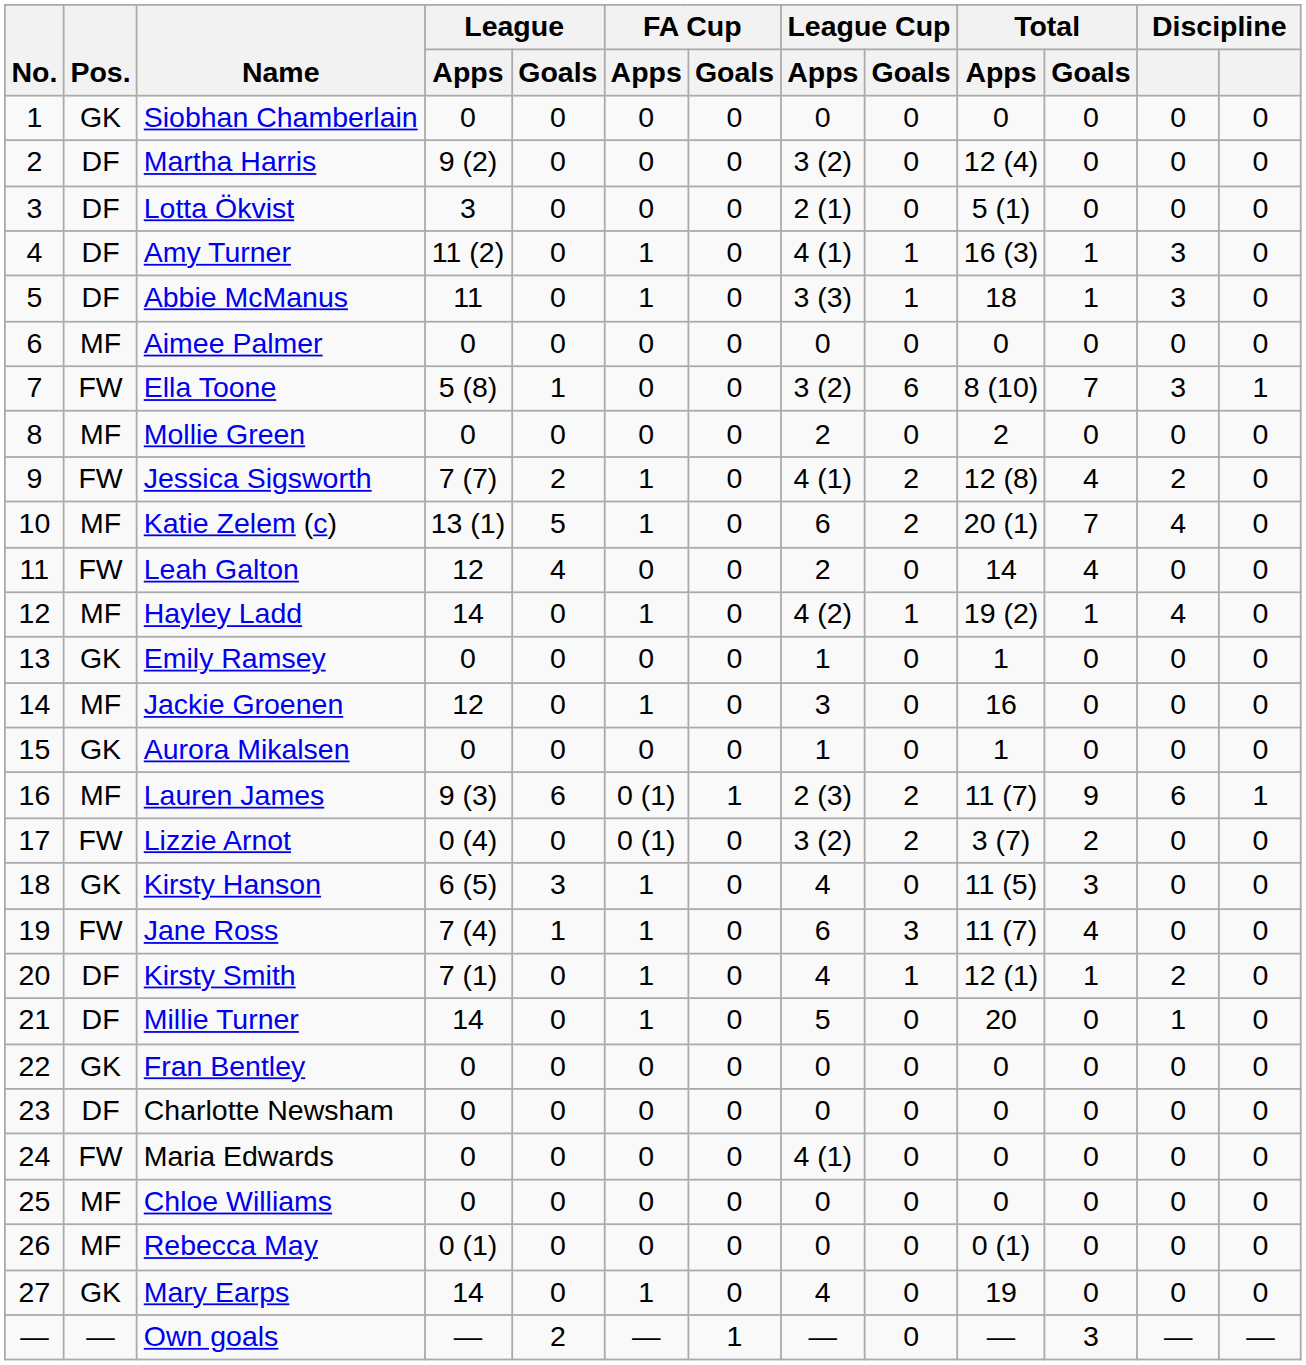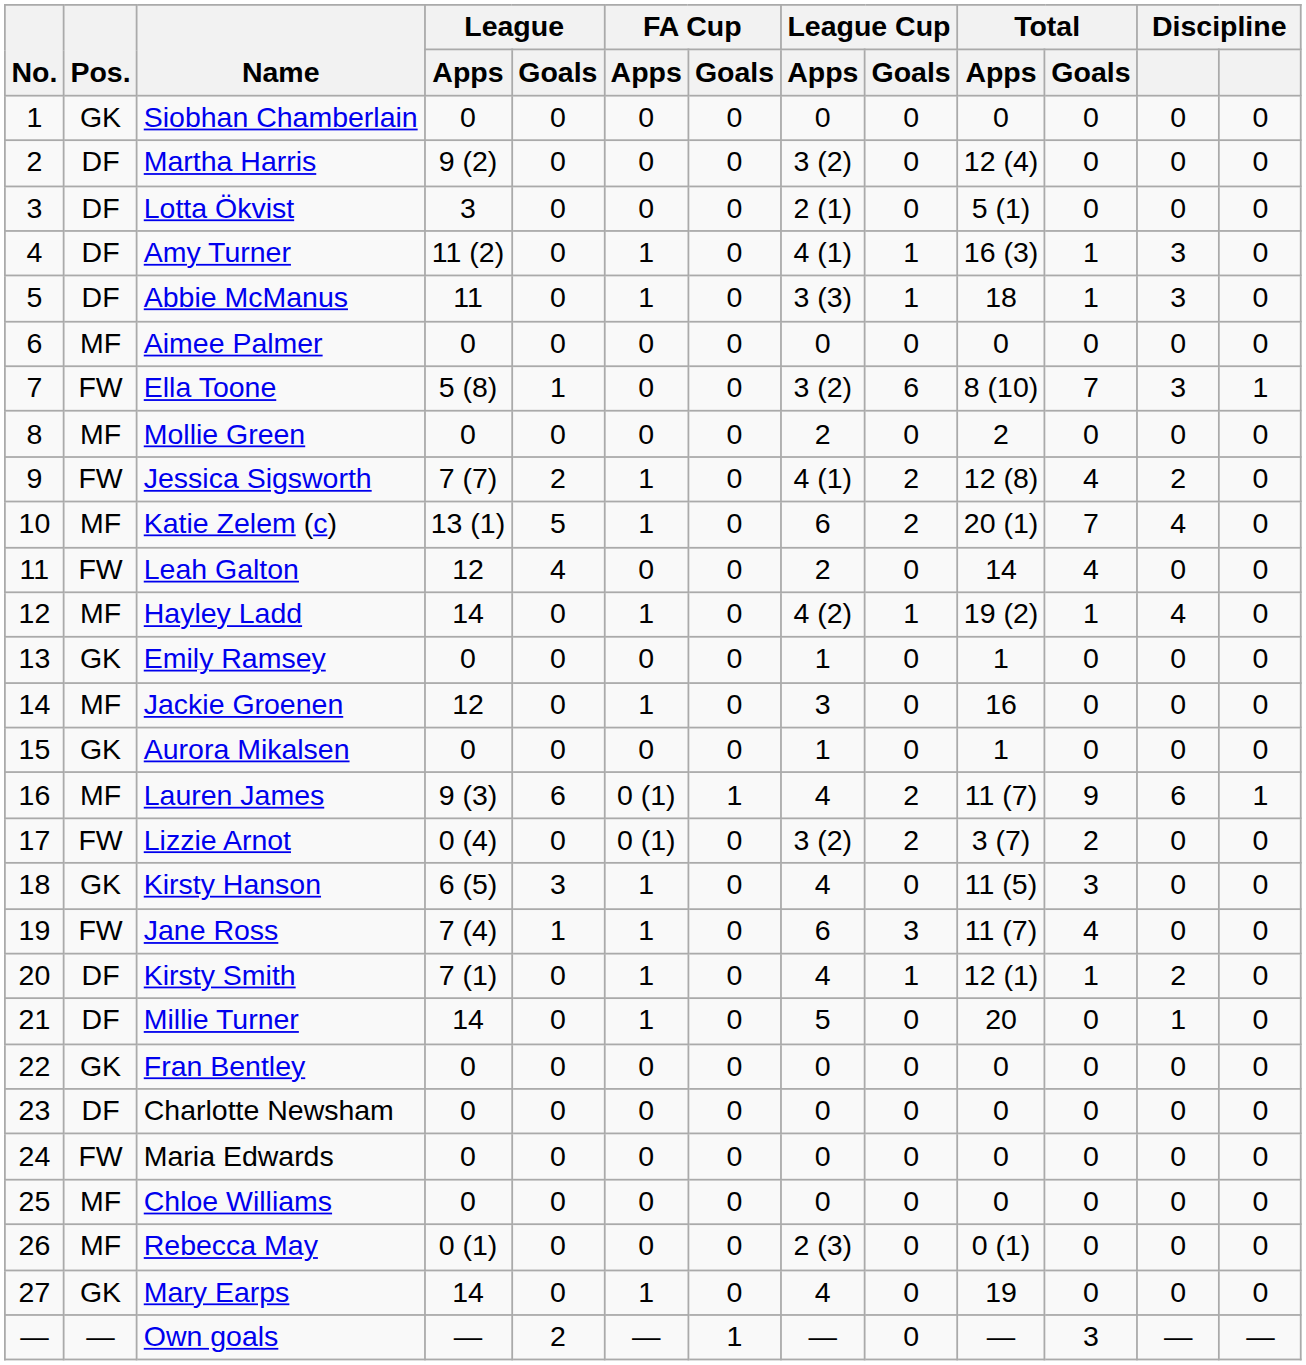 <table class="wikitable" style="text-align:center">
 <tr>
 <th rowspan="2" valign="bottom">No.</th>
 <th rowspan="2" valign="bottom">Pos.</th>
 <th rowspan="2" valign="bottom">Name</th>
 <th colspan="2" width="85">League</th>
 <th colspan="2" width="85">FA Cup</th>
 <th colspan="2" width="85">League Cup</th>
 <th colspan="2" width="85">Total</th>
 <th colspan="2" width="85">Discipline</th>
 </tr>
 <tr>
 <th>Apps</th>
 <th>Goals</th>
 <th>Apps</th>
 <th>Goals</th>
 <th>Apps</th>
 <th>Goals</th>
 <th>Apps</th>
 <th>Goals</th>
 <th></th>
 <th></th>
 </tr>
 <tr>
 <td>1</td>
 <td>GK</td>
 <td align="left"> <a href='#'>Siobhan Chamberlain</a></td>
 <td>0</td>
 <td>0</td>
 <td>0</td>
 <td>0</td>
 <td>0</td>
 <td>0</td>
 <td>0</td>
 <td>0</td>
 <td>0</td>
 <td>0</td>
 </tr>
 <tr>
 <td>2</td>
 <td>DF</td>
 <td align="left"> <a href='#'>Martha Harris</a></td>
 <td>9 (2)</td>
 <td>0</td>
 <td>0</td>
 <td>0</td>
 <td>3 (2)</td>
 <td>0</td>
 <td>12 (4)</td>
 <td>0</td>
 <td>0</td>
 <td>0</td>
 </tr>
 <tr>
 <td>3</td>
 <td>DF</td>
 <td align="left"> <a href='#'>Lotta Ökvist</a></td>
 <td>3</td>
 <td>0</td>
 <td>0</td>
 <td>0</td>
 <td>2 (1)</td>
 <td>0</td>
 <td>5 (1)</td>
 <td>0</td>
 <td>0</td>
 <td>0</td>
 </tr>
 <tr>
 <td>4</td>
 <td>DF</td>
 <td align="left"> <a href='#'>Amy Turner</a></td>
 <td>11 (2)</td>
 <td>0</td>
 <td>1</td>
 <td>0</td>
 <td>4 (1)</td>
 <td>1</td>
 <td>16 (3)</td>
 <td>1</td>
 <td>3</td>
 <td>0</td>
 </tr>
 <tr>
 <td>5</td>
 <td>DF</td>
 <td align="left"> <a href='#'>Abbie McManus</a></td>
 <td>11</td>
 <td>0</td>
 <td>1</td>
 <td>0</td>
 <td>3 (3)</td>
 <td>1</td>
 <td>18</td>
 <td>1</td>
 <td>3</td>
 <td>0</td>
 </tr>
 <tr>
 <td>6</td>
 <td>MF</td>
 <td align="left"> <a href='#'>Aimee Palmer</a></td>
 <td>0</td>
 <td>0</td>
 <td>0</td>
 <td>0</td>
 <td>0</td>
 <td>0</td>
 <td>0</td>
 <td>0</td>
 <td>0</td>
 <td>0</td>
 </tr>
 <tr>
 <td>7</td>
 <td>FW</td>
 <td align="left"> <a href='#'>Ella Toone</a></td>
 <td>5 (8)</td>
 <td>1</td>
 <td>0</td>
 <td>0</td>
 <td>3 (2)</td>
 <td>6</td>
 <td>8 (10)</td>
 <td>7</td>
 <td>3</td>
 <td>1</td>
 </tr>
 <tr>
 <td>8</td>
 <td>MF</td>
 <td align="left"> <a href='#'>Mollie Green</a></td>
 <td>0</td>
 <td>0</td>
 <td>0</td>
 <td>0</td>
 <td>2</td>
 <td>0</td>
 <td>2</td>
 <td>0</td>
 <td>0</td>
 <td>0</td>
 </tr>
 <tr>
 <td>9</td>
 <td>FW</td>
 <td align="left"> <a href='#'>Jessica Sigsworth</a></td>
 <td>7 (7)</td>
 <td>2</td>
 <td>1</td>
 <td>0</td>
 <td>4 (1)</td>
 <td>2</td>
 <td>12 (8)</td>
 <td>4</td>
 <td>2</td>
 <td>0</td>
 </tr>
 <tr>
 <td>10</td>
 <td>MF</td>
 <td align="left"> <a href='#'>Katie Zelem</a> (<a href='#'>c</a>)</td>
 <td>13 (1)</td>
 <td>5</td>
 <td>1</td>
 <td>0</td>
 <td>6</td>
 <td>2</td>
 <td>20 (1)</td>
 <td>7</td>
 <td>4</td>
 <td>0</td>
 </tr>
 <tr>
 <td>11</td>
 <td>FW</td>
 <td align="left"> <a href='#'>Leah Galton</a></td>
 <td>12</td>
 <td>4</td>
 <td>0</td>
 <td>0</td>
 <td>2</td>
 <td>0</td>
 <td>14</td>
 <td>4</td>
 <td>0</td>
 <td>0</td>
 </tr>
 <tr>
 <td>12</td>
 <td>MF</td>
 <td align="left"> <a href='#'>Hayley Ladd</a></td>
 <td>14</td>
 <td>0</td>
 <td>1</td>
 <td>0</td>
 <td>4 (2)</td>
 <td>1</td>
 <td>19 (2)</td>
 <td>1</td>
 <td>4</td>
 <td>0</td>
 </tr>
 <tr>
 <td>13</td>
 <td>GK</td>
 <td align="left"> <a href='#'>Emily Ramsey</a></td>
 <td>0</td>
 <td>0</td>
 <td>0</td>
 <td>0</td>
 <td>1</td>
 <td>0</td>
 <td>1</td>
 <td>0</td>
 <td>0</td>
 <td>0</td>
 </tr>
 <tr>
 <td>14</td>
 <td>MF</td>
 <td align="left"> <a href='#'>Jackie Groenen</a></td>
 <td>12</td>
 <td>0</td>
 <td>1</td>
 <td>0</td>
 <td>3</td>
 <td>0</td>
 <td>16</td>
 <td>0</td>
 <td>0</td>
 <td>0</td>
 </tr>
 <tr>
 <td>15</td>
 <td>GK</td>
 <td align="left"> <a href='#'>Aurora Mikalsen</a></td>
 <td>0</td>
 <td>0</td>
 <td>0</td>
 <td>0</td>
 <td>1</td>
 <td>0</td>
 <td>1</td>
 <td>0</td>
 <td>0</td>
 <td>0</td>
 </tr>
 <tr>
 <td>16</td>
 <td>MF</td>
 <td align="left"> <a href='#'>Lauren James</a></td>
 <td>9 (3)</td>
 <td>6</td>
 <td>0 (1)</td>
 <td>1</td>
-<td>2 (3)</td>
+<td>4</td>
 <td>2</td>
 <td>11 (7)</td>
 <td>9</td>
 <td>6</td>
 <td>1</td>
 </tr>
 <tr>
 <td>17</td>
 <td>FW</td>
 <td align="left"> <a href='#'>Lizzie Arnot</a></td>
 <td>0 (4)</td>
 <td>0</td>
 <td>0 (1)</td>
 <td>0</td>
 <td>3 (2)</td>
 <td>2</td>
 <td>3 (7)</td>
 <td>2</td>
 <td>0</td>
 <td>0</td>
 </tr>
 <tr>
 <td>18</td>
 <td>GK</td>
 <td align="left"> <a href='#'>Kirsty Hanson</a></td>
 <td>6 (5)</td>
 <td>3</td>
 <td>1</td>
 <td>0</td>
 <td>4</td>
 <td>0</td>
 <td>11 (5)</td>
 <td>3</td>
 <td>0</td>
 <td>0</td>
 </tr>
 <tr>
 <td>19</td>
 <td>FW</td>
 <td align="left"> <a href='#'>Jane Ross</a></td>
 <td>7 (4)</td>
 <td>1</td>
 <td>1</td>
 <td>0</td>
 <td>6</td>
 <td>3</td>
 <td>11 (7)</td>
 <td>4</td>
 <td>0</td>
 <td>0</td>
 </tr>
 <tr>
 <td>20</td>
 <td>DF</td>
 <td align="left"> <a href='#'>Kirsty Smith</a></td>
 <td>7 (1)</td>
 <td>0</td>
 <td>1</td>
 <td>0</td>
 <td>4</td>
 <td>1</td>
 <td>12 (1)</td>
 <td>1</td>
 <td>2</td>
 <td>0</td>
 </tr>
 <tr>
 <td>21</td>
 <td>DF</td>
 <td align="left"> <a href='#'>Millie Turner</a></td>
 <td>14</td>
 <td>0</td>
 <td>1</td>
 <td>0</td>
 <td>5</td>
 <td>0</td>
 <td>20</td>
 <td>0</td>
 <td>1</td>
 <td>0</td>
 </tr>
 <tr>
 <td>22</td>
 <td>GK</td>
 <td align="left"> <a href='#'>Fran Bentley</a></td>
 <td>0</td>
 <td>0</td>
 <td>0</td>
 <td>0</td>
 <td>0</td>
 <td>0</td>
 <td>0</td>
 <td>0</td>
 <td>0</td>
 <td>0</td>
 </tr>
 <tr>
 <td>23</td>
 <td>DF</td>
 <td align="left"> Charlotte Newsham</td>
 <td>0</td>
 <td>0</td>
 <td>0</td>
 <td>0</td>
 <td>0</td>
 <td>0</td>
 <td>0</td>
 <td>0</td>
 <td>0</td>
 <td>0</td>
 </tr>
 <tr>
 <td>24</td>
 <td>FW</td>
 <td align="left"> Maria Edwards</td>
 <td>0</td>
 <td>0</td>
 <td>0</td>
 <td>0</td>
-<td>4 (1)</td>
+<td>0</td>
 <td>0</td>
 <td>0</td>
 <td>0</td>
 <td>0</td>
 <td>0</td>
 </tr>
 <tr>
 <td>25</td>
 <td>MF</td>
 <td align="left"> <a href='#'>Chloe Williams</a></td>
 <td>0</td>
 <td>0</td>
 <td>0</td>
 <td>0</td>
 <td>0</td>
 <td>0</td>
 <td>0</td>
 <td>0</td>
 <td>0</td>
 <td>0</td>
 </tr>
 <tr>
 <td>26</td>
 <td>MF</td>
 <td align="left"> <a href='#'>Rebecca May</a></td>
 <td>0 (1)</td>
 <td>0</td>
 <td>0</td>
 <td>0</td>
-<td>0</td>
+<td>2 (3)</td>
 <td>0</td>
 <td>0 (1)</td>
 <td>0</td>
 <td>0</td>
 <td>0</td>
 </tr>
 <tr>
 <td>27</td>
 <td>GK</td>
 <td align="left"> <a href='#'>Mary Earps</a></td>
 <td>14</td>
 <td>0</td>
 <td>1</td>
 <td>0</td>
 <td>4</td>
 <td>0</td>
 <td>19</td>
 <td>0</td>
 <td>0</td>
 <td>0</td>
 </tr>
 <tr>
 <td>—</td>
 <td>—</td>
 <td align="left"><a href='#'>Own goals</a></td>
 <td>—</td>
 <td>2</td>
 <td>—</td>
 <td>1</td>
 <td>—</td>
 <td>0</td>
 <td>—</td>
 <td>3</td>
 <td>—</td>
 <td>—</td>
 </tr>
 </table>
